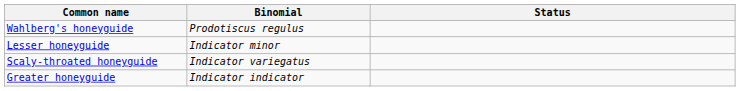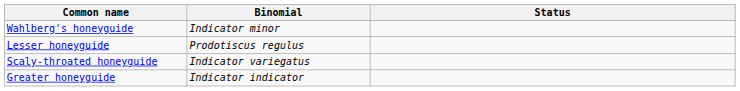 <table width=60% class="wikitable">
 <tr>
 <th width=25%>Common name</th>
 <th width=25%>Binomial</th>
 <th width=50%>Status</th>
 </tr>
 <tr>
 <td><a href='#'>Wahlberg's honeyguide</a></td>
-<td><em>Prodotiscus regulus</em></td>
+<td><em>Indicator minor</em></td>
 <td></td>
 </tr>
 <tr>
 <td><a href='#'>Lesser honeyguide</a></td>
-<td><em>Indicator minor</em></td>
+<td><em>Prodotiscus regulus</em></td>
 <td></td>
 </tr>
 <tr>
 <td><a href='#'>Scaly-throated honeyguide</a></td>
 <td><em>Indicator variegatus</em></td>
 <td></td>
 </tr>
 <tr>
 <td><a href='#'>Greater honeyguide</a></td>
 <td><em>Indicator indicator</em></td>
 <td></td>
 </tr>
 </table>
